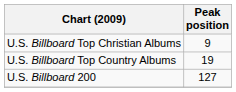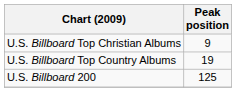 <table class="wikitable">
 <tr>
 <th>Chart (2009)</th>
 <th>Peak<br>position</th>
 </tr>
 <tr>
 <td>U.S. <em>Billboard</em> Top Christian Albums</td>
 <td align="center">9</td>
 </tr>
 <tr>
 <td>U.S. <em>Billboard</em> Top Country Albums</td>
 <td align="center">19</td>
 </tr>
 <tr>
 <td>U.S. <em>Billboard</em> 200</td>
-<td align="center">127</td>
+<td align="center">125</td>
 </tr>
 <tr>
 </tr>
 </table>
